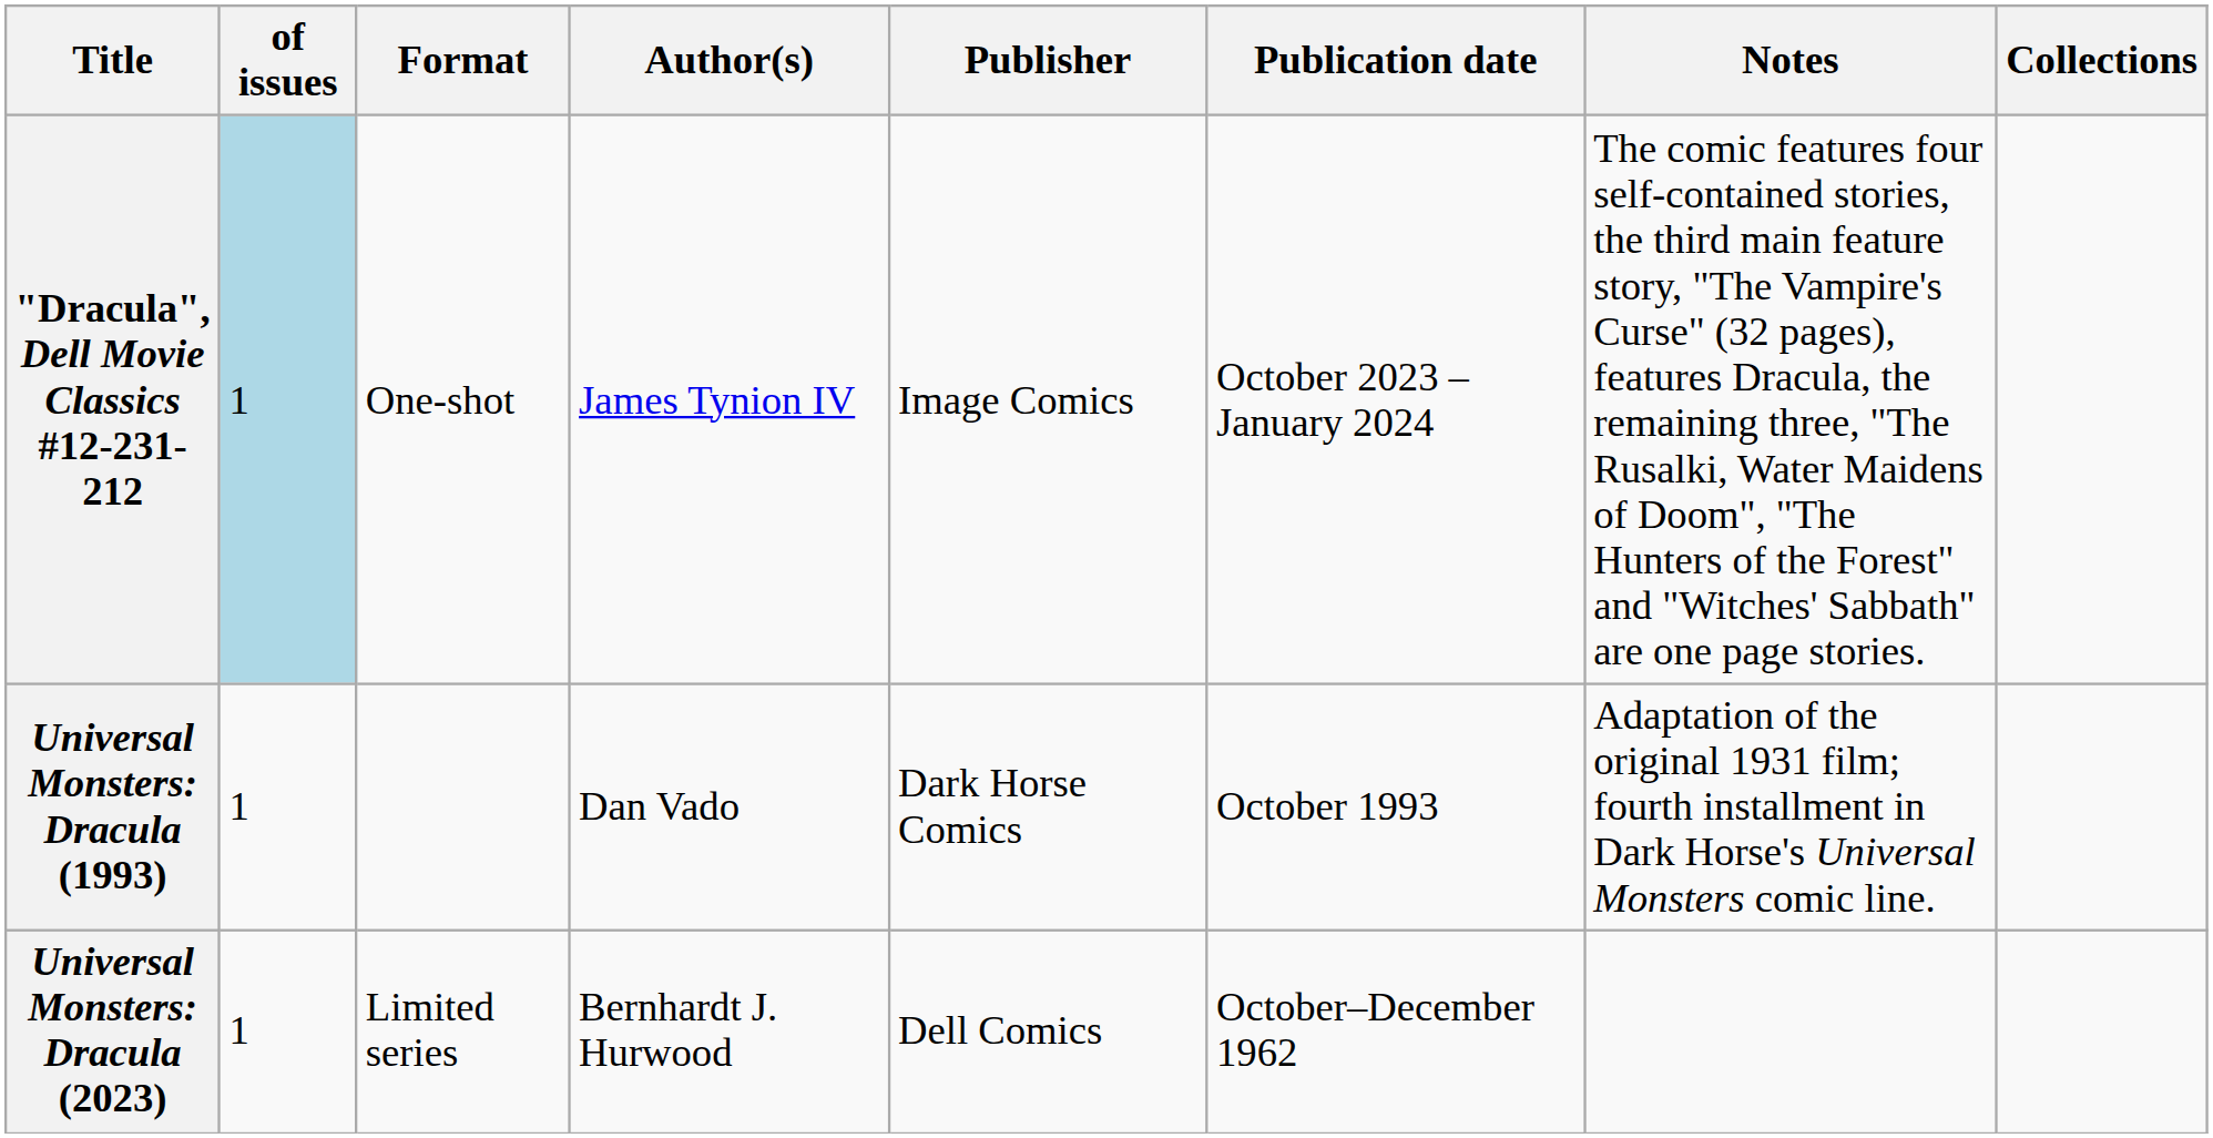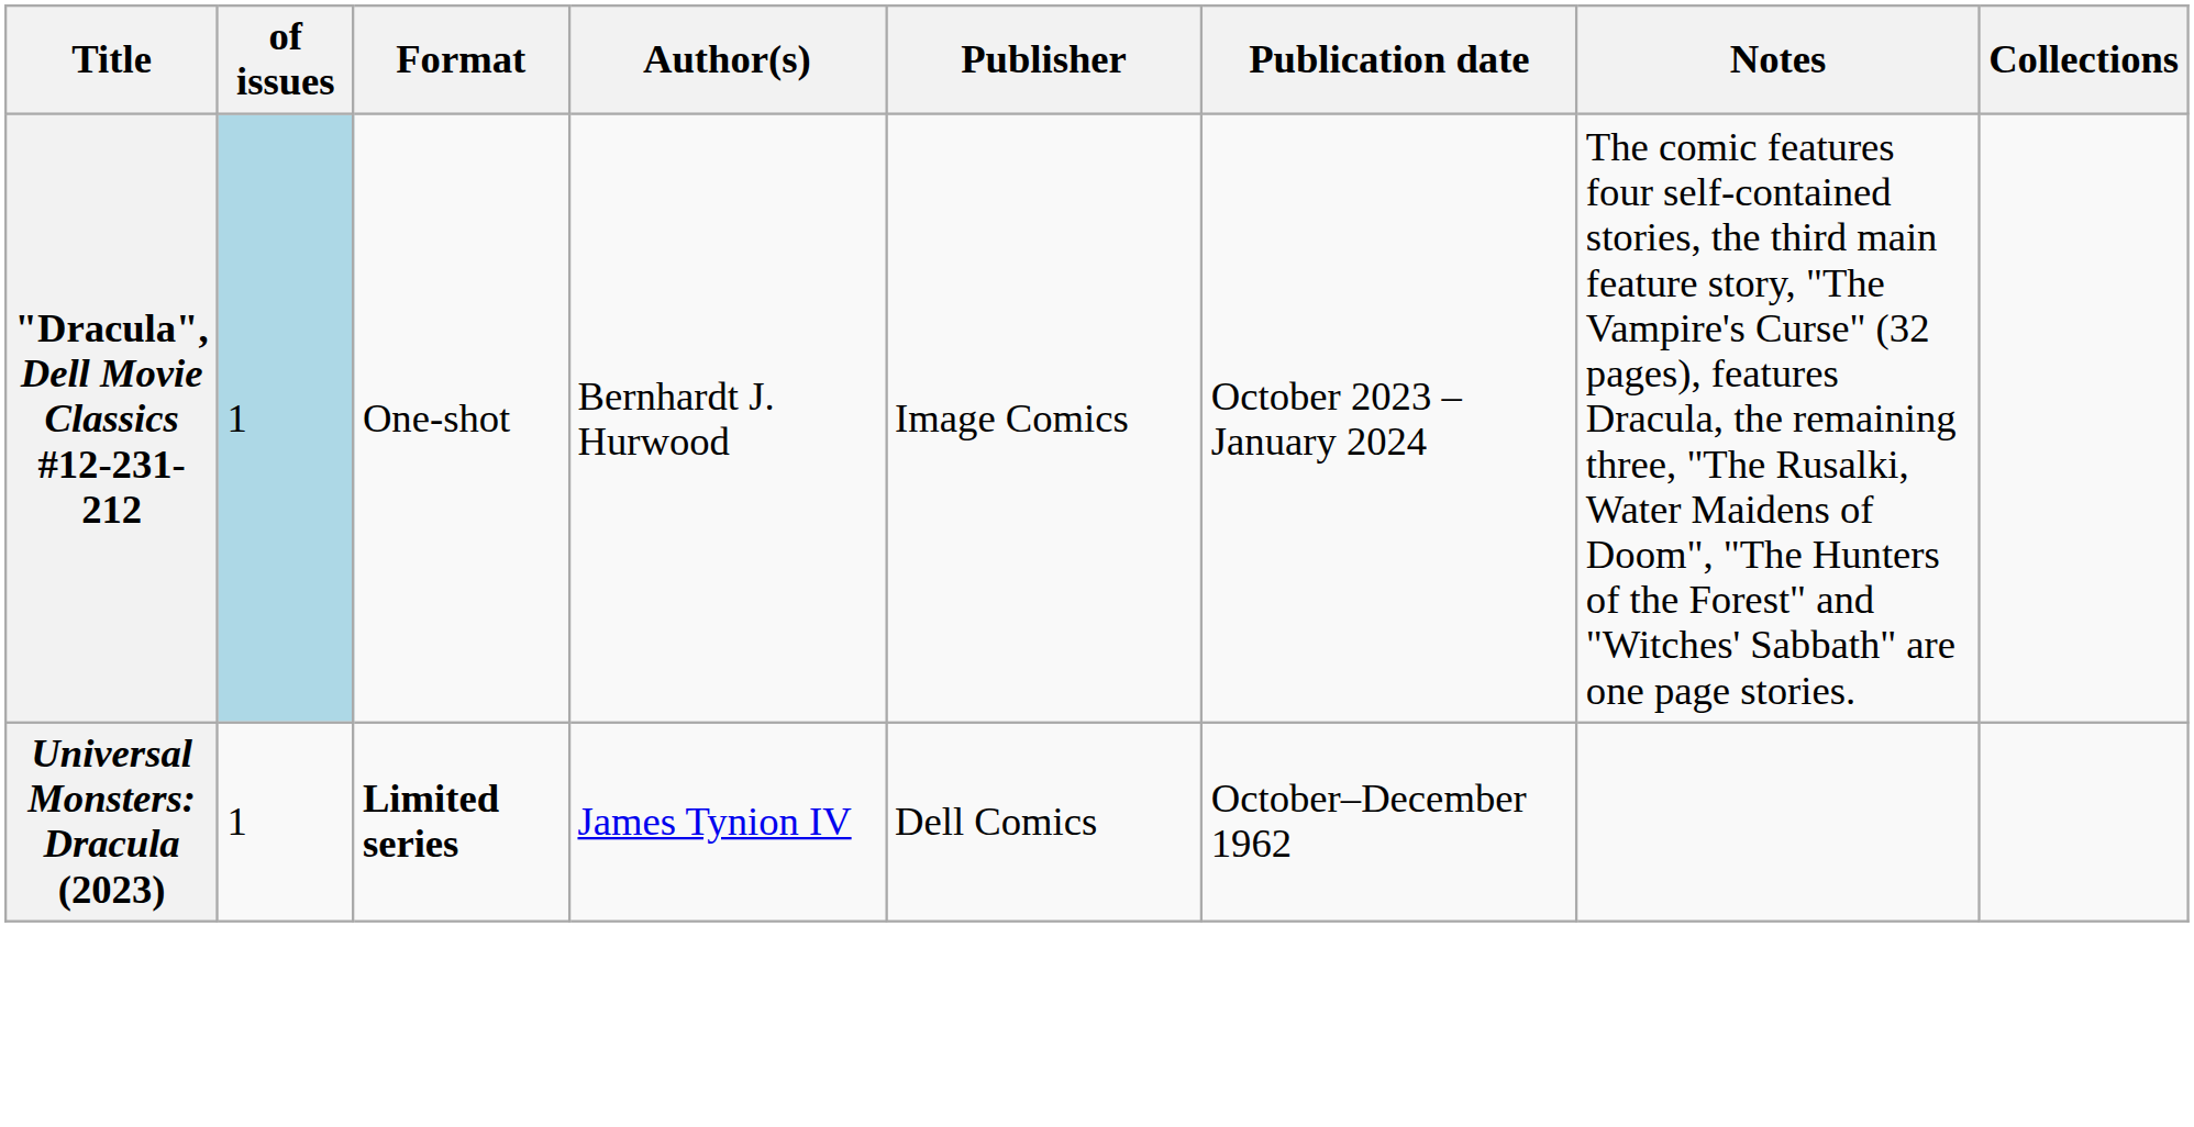 <table class="wikitable">
 <tr>
 <th>Title</th>
 <th style="width:40pt"> of issues</th>
 <th style="width:75pt">Format</th>
 <th style="width:125pt">Author(s)</th>
 <th style="width:125pt">Publisher</th>
 <th style="width:150pt">Publication date</th>
 <th style="width:175pt">Notes</th>
 <th>Collections</th>
 </tr>
 <tr>
 <th>"Dracula", <em>Dell Movie Classics</em> #12-231-212</th>
 <td style="background: lightblue;">1</td>
 <td>One-shot</td>
-<td><a href='#'>James Tynion IV</a></td>
+<td>Bernhardt J. Hurwood</td>
 <td>Image Comics</td>
 <td>October 2023 – January 2024</td>
 <td>The comic features four self-contained stories, the third main feature story, "The Vampire's Curse" (32 pages), features Dracula, the remaining three, "The Rusalki, Water Maidens of Doom", "The Hunters of the Forest" and "Witches' Sabbath" are one page stories.</td>
 <td></td>
 </tr>
 <tr>
-<th><em>Universal Monsters: Dracula</em> (1993)</th>
-<td>1</td>
-<td></td>
-<td>Dan Vado</td>
-<td>Dark Horse Comics</td>
-<td>October 1993</td>
-<td>Adaptation of the original 1931 film; fourth installment in Dark Horse's <em>Universal Monsters</em> comic line.</td>
-<td></td>
-</tr>
-<tr>
 <th><em>Universal Monsters: Dracula</em> (2023)</th>
 <td>1</td>
-<td>Limited series</td>
-<td>Bernhardt J. Hurwood</td>
+<td><strong>Limited series</strong></td>
+<td><a href='#'>James Tynion IV</a></td>
 <td>Dell Comics</td>
 <td>October–December 1962</td>
 <td></td>
 <td></td>
 </tr>
 </table>
